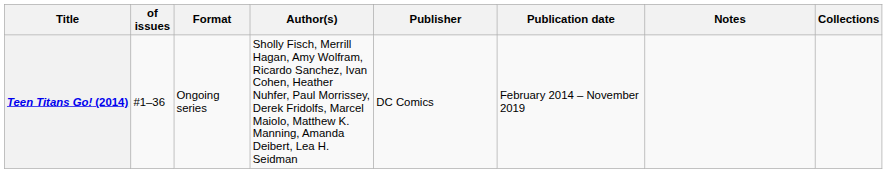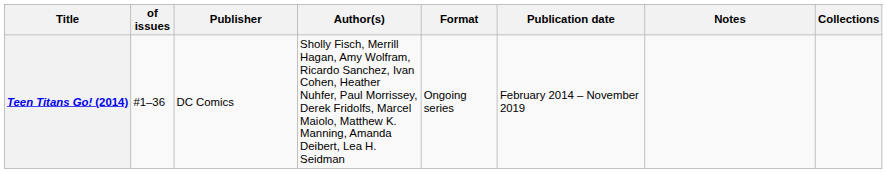 <table class="wikitable">
 <tr>
 <th>Title</th>
 <th style="width:40pt"> of issues</th>
+<th style="width:125pt">Publisher</th>
+<th style="width:125pt">Author(s)</th>
 <th style="width:75pt">Format</th>
-<th style="width:125pt">Author(s)</th>
-<th style="width:125pt">Publisher</th>
 <th style="width:150pt">Publication date</th>
 <th style="width:175pt">Notes</th>
 <th>Collections</th>
 </tr>
 <tr>
 <th><a href='#'><em>Teen Titans Go!</em> (2014)</a></th>
 <td>#1–36</td>
+<td>DC Comics</td>
+<td>Sholly Fisch, Merrill Hagan, Amy Wolfram, Ricardo Sanchez, Ivan Cohen, Heather Nuhfer, Paul Morrissey, Derek Fridolfs, Marcel Maiolo, Matthew K. Manning, Amanda Deibert, Lea H. Seidman</td>
 <td>Ongoing series</td>
-<td>Sholly Fisch, Merrill Hagan, Amy Wolfram, Ricardo Sanchez, Ivan Cohen, Heather Nuhfer, Paul Morrissey, Derek Fridolfs, Marcel Maiolo, Matthew K. Manning, Amanda Deibert, Lea H. Seidman</td>
-<td>DC Comics</td>
 <td>February 2014 – November 2019</td>
 <td></td>
 <td></td>
 </tr>
 </table>
